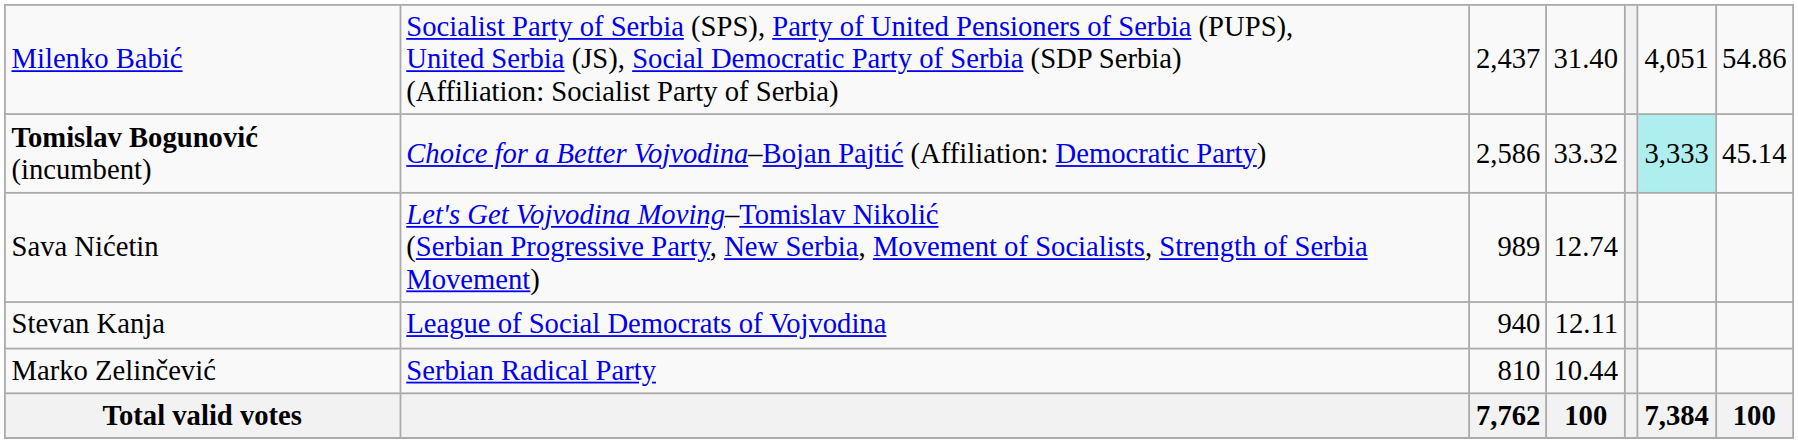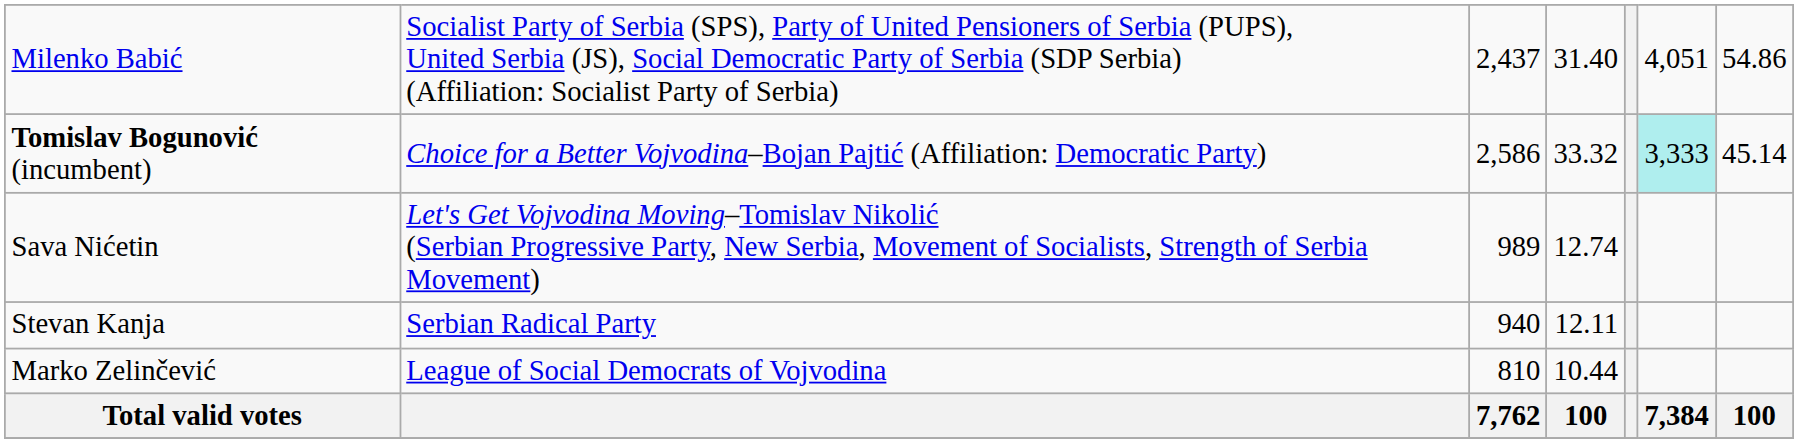 <table style="width:1000px;" class="wikitable">
 <tr>
 <td align="left"><a href='#'>Milenko Babić</a></td>
 <td align="left"><a href='#'>Socialist Party of Serbia</a> (SPS), <a href='#'>Party of United Pensioners of Serbia</a> (PUPS),<br><a href='#'>United Serbia</a> (JS), <a href='#'>Social Democratic Party of Serbia</a> (SDP Serbia)<br>(Affiliation: Socialist Party of Serbia)</td>
 <td align="right">2,437</td>
 <td align="right">31.40</td>
 <th align="left"></th>
 <td align="right">4,051</td>
 <td align="right">54.86</td>
 </tr>
 <tr>
 <td align="left"><strong>Tomislav Bogunović</strong> (incumbent)</td>
 <td align="left"><em><a href='#'>Choice for a Better Vojvodina</a></em>–<a href='#'>Bojan Pajtić</a> (Affiliation: <a href='#'>Democratic Party</a>)</td>
 <td align="right">2,586</td>
 <td align="right">33.32</td>
 <th align="left"></th>
 <td align="right" style="background: paleturquoise;">3,333</td>
 <td align="right">45.14</td>
 </tr>
 <tr>
 <td align="left">Sava Nićetin</td>
 <td align="left"><em><a href='#'>Let's Get Vojvodina Moving</a></em>–<a href='#'>Tomislav Nikolić</a><br>(<a href='#'>Serbian Progressive Party</a>, <a href='#'>New Serbia</a>, <a href='#'>Movement of Socialists</a>, <a href='#'>Strength of Serbia Movement</a>)</td>
 <td align="right">989</td>
 <td align="right">12.74</td>
 <th align="left"></th>
 <td align="right"></td>
 <td align="right"></td>
 </tr>
 <tr>
 <td align="left">Stevan Kanja</td>
-<td align="left"><a href='#'>League of Social Democrats of Vojvodina</a></td>
+<td align="left"><a href='#'>Serbian Radical Party</a></td>
 <td align="right">940</td>
 <td align="right">12.11</td>
 <th align="left"></th>
 <td align="right"></td>
 <td align="right"></td>
 </tr>
 <tr>
 <td align="left">Marko Zelinčević</td>
-<td align="left"><a href='#'>Serbian Radical Party</a></td>
+<td align="left"><a href='#'>League of Social Democrats of Vojvodina</a></td>
 <td align="right">810</td>
 <td align="right">10.44</td>
 <th align="left"></th>
 <td align="right"></td>
 <td align="right"></td>
 </tr>
 <tr>
 <th align="left">Total valid votes</th>
 <th align="left"></th>
 <th align="right">7,762</th>
 <th align="right">100</th>
 <th align="left"></th>
 <th align="right">7,384</th>
 <th align="right">100</th>
 </tr>
 <tr>
 </tr>
 </table>
